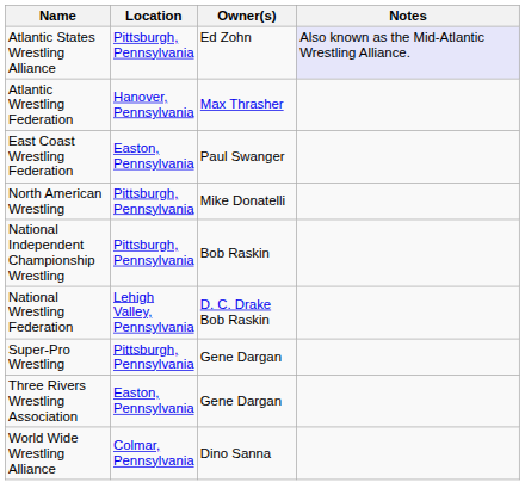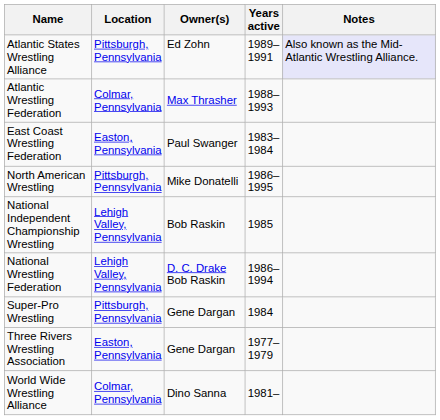 <table class=wikitable>
 <tr>
 <th width="21%">Name</th>
 <th width="7%">Location</th>
 <th width="21%">Owner(s)</th>
+<th width="7%">Years active</th>
 <th width="55%">Notes</th>
 </tr>
 <tr valign="top">
 <td>Atlantic States Wrestling Alliance</td>
 <td><a href='#'>Pittsburgh, Pennsylvania</a></td>
 <td>Ed Zohn</td>
+<td>1989–1991</td>
 <td style="background: lavender;">Also known as the Mid-Atlantic Wrestling Alliance.</td>
 </tr>
 <tr>
 <td>Atlantic Wrestling Federation</td>
-<td><a href='#'>Hanover, Pennsylvania</a></td>
+<td><a href='#'>Colmar, Pennsylvania</a></td>
 <td><a href='#'>Max Thrasher</a></td>
+<td>1988–1993</td>
 <td></td>
 </tr>
 <tr>
 <td>East Coast Wrestling Federation</td>
 <td><a href='#'>Easton, Pennsylvania</a></td>
 <td>Paul Swanger</td>
+<td>1983–1984</td>
 <td></td>
 </tr>
 <tr>
 <td>North American Wrestling</td>
 <td><a href='#'>Pittsburgh, Pennsylvania</a></td>
 <td>Mike Donatelli</td>
+<td>1986–1995</td>
 <td></td>
 </tr>
 <tr>
 <td>National Independent Championship Wrestling</td>
-<td><a href='#'>Pittsburgh, Pennsylvania</a></td>
+<td><a href='#'>Lehigh Valley, Pennsylvania</a></td>
 <td>Bob Raskin</td>
+<td>1985</td>
 <td></td>
 </tr>
 <tr>
 <td>National Wrestling Federation</td>
 <td><a href='#'>Lehigh Valley, Pennsylvania</a></td>
 <td><a href='#'>D. C. Drake</a><br>Bob Raskin</td>
+<td>1986–1994</td>
 <td></td>
 </tr>
 <tr>
 <td>Super-Pro Wrestling</td>
 <td><a href='#'>Pittsburgh, Pennsylvania</a></td>
 <td>Gene Dargan</td>
+<td>1984</td>
 <td></td>
 </tr>
 <tr>
 <td>Three Rivers Wrestling Association</td>
 <td><a href='#'>Easton, Pennsylvania</a></td>
 <td>Gene Dargan</td>
+<td>1977–1979</td>
 <td></td>
 </tr>
 <tr>
 <td>World Wide Wrestling Alliance</td>
 <td><a href='#'>Colmar, Pennsylvania</a></td>
 <td>Dino Sanna</td>
+<td>1981–</td>
 <td></td>
 </tr>
 </table>
